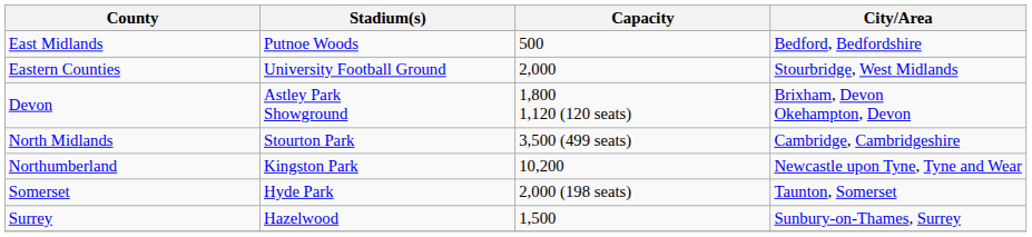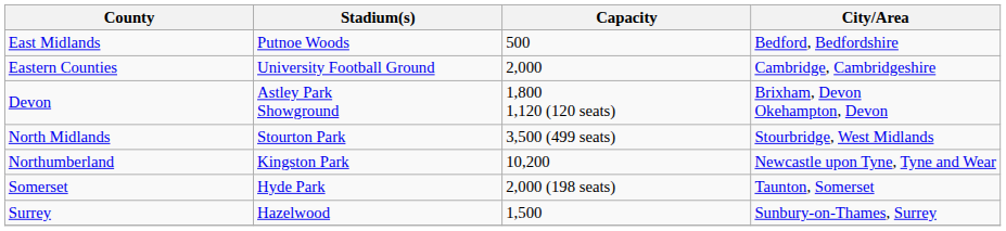 <table class="wikitable sortable">
 <tr>
 <th width=25%>County</th>
 <th width=25%>Stadium(s)</th>
 <th width=25%>Capacity</th>
 <th width=25%>City/Area</th>
 </tr>
 <tr>
 <td><a href='#'>East Midlands</a></td>
 <td><a href='#'>Putnoe Woods</a></td>
 <td>500</td>
 <td><a href='#'>Bedford</a>, <a href='#'>Bedfordshire</a></td>
 </tr>
 <tr>
 <td><a href='#'>Eastern Counties</a></td>
 <td><a href='#'>University Football Ground</a></td>
 <td>2,000</td>
-<td><a href='#'>Stourbridge</a>, <a href='#'>West Midlands</a></td>
+<td><a href='#'>Cambridge</a>, <a href='#'>Cambridgeshire</a></td>
 </tr>
 <tr>
 <td><a href='#'>Devon</a></td>
 <td><a href='#'>Astley Park</a><br><a href='#'>Showground</a></td>
 <td>1,800<br>1,120 (120 seats)</td>
 <td><a href='#'>Brixham</a>, <a href='#'>Devon</a><br><a href='#'>Okehampton</a>, <a href='#'>Devon</a></td>
 </tr>
 <tr>
 <td><a href='#'>North Midlands</a></td>
 <td><a href='#'>Stourton Park</a></td>
 <td>3,500 (499 seats)</td>
-<td><a href='#'>Cambridge</a>, <a href='#'>Cambridgeshire</a></td>
+<td><a href='#'>Stourbridge</a>, <a href='#'>West Midlands</a></td>
 </tr>
 <tr>
 <td><a href='#'>Northumberland</a></td>
 <td><a href='#'>Kingston Park</a></td>
 <td>10,200</td>
 <td><a href='#'>Newcastle upon Tyne</a>, <a href='#'>Tyne and Wear</a></td>
 </tr>
 <tr>
 <td><a href='#'>Somerset</a></td>
 <td><a href='#'>Hyde Park</a></td>
 <td>2,000 (198 seats)</td>
 <td><a href='#'>Taunton</a>, <a href='#'>Somerset</a></td>
 </tr>
 <tr>
 <td><a href='#'>Surrey</a></td>
 <td><a href='#'>Hazelwood</a></td>
 <td>1,500</td>
 <td><a href='#'>Sunbury-on-Thames</a>, <a href='#'>Surrey</a></td>
 </tr>
 <tr>
 </tr>
 </table>
